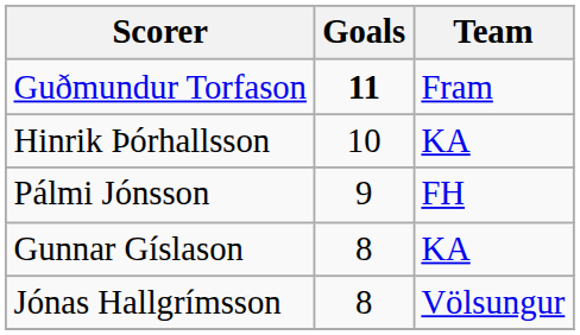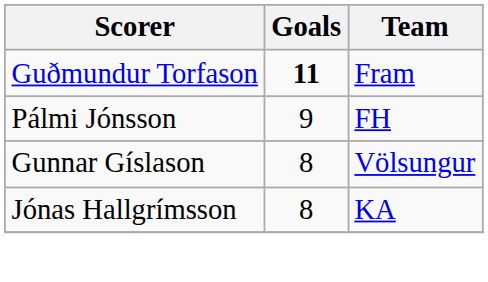 <table class="wikitable">
 <tr>
 <th>Scorer</th>
 <th>Goals</th>
 <th>Team</th>
 </tr>
 <tr>
 <td> <a href='#'>Guðmundur Torfason</a></td>
 <td align=center><strong>11</strong></td>
 <td><a href='#'>Fram</a></td>
 </tr>
 <tr>
-<td> Hinrik Þórhallsson</td>
-<td align=center>10</td>
-<td><a href='#'>KA</a></td>
-</tr>
-<tr>
 <td> Pálmi Jónsson</td>
 <td align=center>9</td>
 <td><a href='#'>FH</a></td>
 </tr>
 <tr>
 <td> Gunnar Gíslason</td>
 <td align=center>8</td>
-<td><a href='#'>KA</a></td>
+<td><a href='#'>Völsungur</a></td>
 </tr>
 <tr>
 <td> Jónas Hallgrímsson</td>
 <td align=center>8</td>
-<td><a href='#'>Völsungur</a></td>
+<td><a href='#'>KA</a></td>
 </tr>
 <tr>
 </tr>
 </table>
